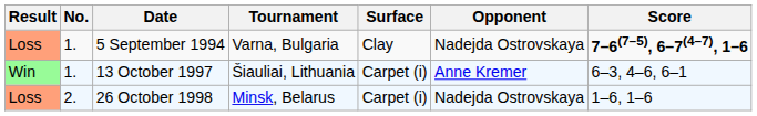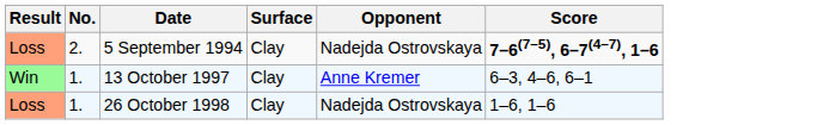 <table class="sortable wikitable" style=font-size:97%>
 <tr>
 <th>Result</th>
 <th>No.</th>
 <th>Date</th>
-<th>Tournament</th>
 <th>Surface</th>
 <th>Opponent</th>
 <th class="unsortable">Score</th>
 </tr>
 <tr>
 <td style="background:#ffa07a;">Loss</td>
-<td>1.</td>
+<td>2.</td>
 <td>5 September 1994</td>
-<td>Varna, Bulgaria</td>
 <td>Clay</td>
 <td> Nadejda Ostrovskaya</td>
 <td><strong>7–6<sup>(7–5)</sup>, 6–7<sup>(4–7)</sup>, 1–6</strong></td>
 </tr>
 <tr style="background:#f0f8ff;">
 <td style="background:#98fb98;">Win</td>
 <td>1.</td>
 <td>13 October 1997</td>
-<td>Šiauliai, Lithuania</td>
-<td>Carpet (i)</td>
+<td>Clay</td>
 <td> <a href='#'>Anne Kremer</a></td>
 <td>6–3, 4–6, 6–1</td>
 </tr>
 <tr style="background:#f0f8ff;">
 <td style="background:#ffa07a;">Loss</td>
-<td>2.</td>
+<td>1.</td>
 <td>26 October 1998</td>
-<td><a href='#'>Minsk</a>, Belarus</td>
-<td>Carpet (i)</td>
+<td>Clay</td>
 <td> Nadejda Ostrovskaya</td>
 <td>1–6, 1–6</td>
 </tr>
 </table>
